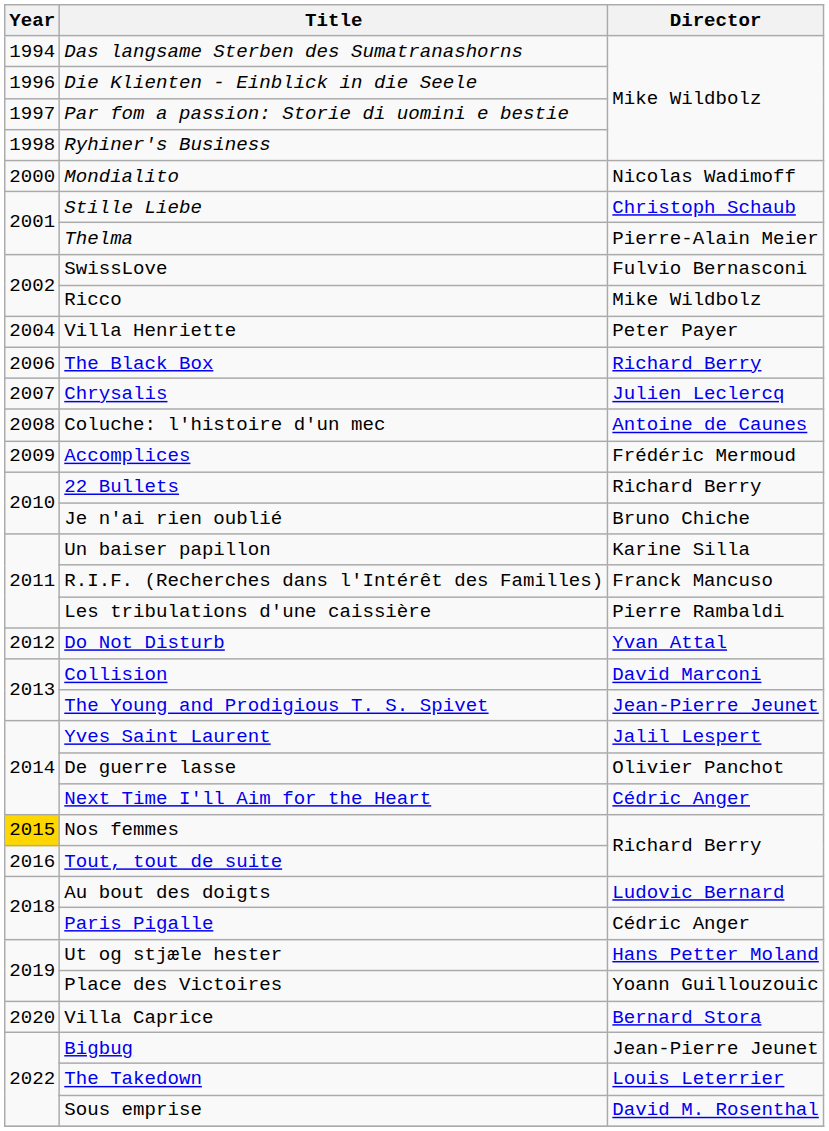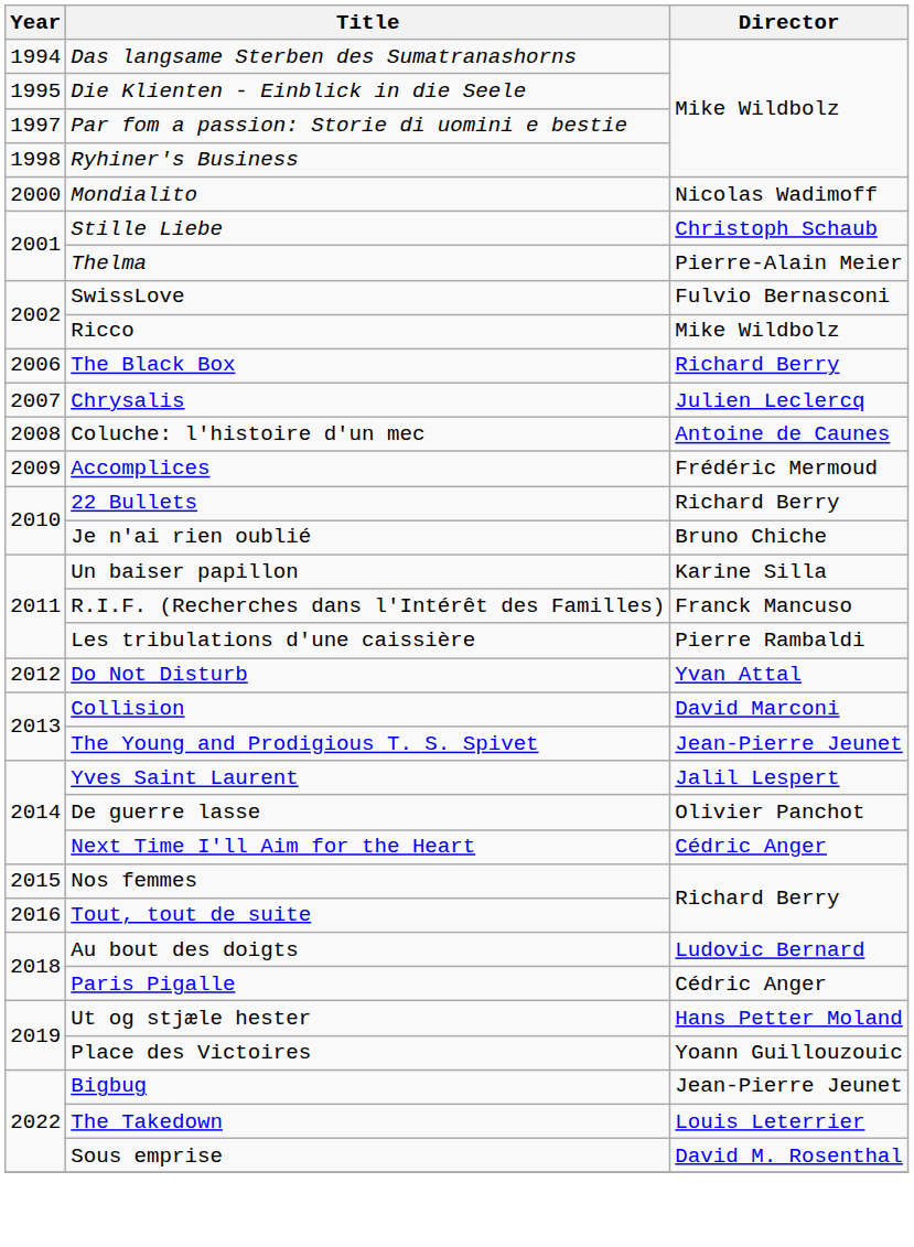 <table class="wikitable">
 <tr>
 <th>Year</th>
 <th>Title</th>
 <th>Director</th>
 </tr>
 <tr>
 <td>1994</td>
 <td><em>Das langsame Sterben des Sumatranashorns</em></td>
 <td rowspan=4>Mike Wildbolz</td>
 </tr>
 <tr>
-<td>1996</td>
+<td>1995</td>
 <td><em>Die Klienten - Einblick in die Seele</em></td>
 </tr>
 <tr>
 <td>1997</td>
 <td><em>Par fom a passion: Storie di uomini e bestie</em></td>
 </tr>
 <tr>
 <td>1998</td>
 <td><em>Ryhiner's Business</em></td>
 </tr>
 <tr>
 <td>2000</td>
 <td><em>Mondialito</em></td>
 <td>Nicolas Wadimoff</td>
 </tr>
 <tr>
 <td rowspan=2>2001</td>
 <td><em>Stille Liebe</em></td>
 <td><a href='#'>Christoph Schaub</a></td>
 </tr>
 <tr>
 <td><em>Thelma</td>
 <td>Pierre-Alain Meier</td>
 </tr>
 <tr>
 <td rowspan=2>2002</td>
 <td></em>SwissLove<em></td>
 <td>Fulvio Bernasconi</td>
 </tr>
 <tr>
 <td></em>Ricco<em></td>
 <td>Mike Wildbolz</td>
-</tr>
-<tr>
-<td>2004</td>
-<td></em>Villa Henriette<em></td>
-<td>Peter Payer</td>
 </tr>
 <tr>
 <td>2006</td>
 <td></em><a href='#'>The Black Box</a><em></td>
 <td><a href='#'>Richard Berry</a></td>
 </tr>
 <tr>
 <td>2007</td>
 <td></em><a href='#'>Chrysalis</a><em></td>
 <td><a href='#'>Julien Leclercq</a></td>
 </tr>
 <tr>
 <td>2008</td>
 <td></em>Coluche: l'histoire d'un mec<em></td>
 <td><a href='#'>Antoine de Caunes</a></td>
 </tr>
 <tr>
 <td>2009</td>
 <td></em><a href='#'>Accomplices</a><em></td>
 <td>Frédéric Mermoud</td>
 </tr>
 <tr>
 <td rowspan=2>2010</td>
 <td></em><a href='#'>22 Bullets</a><em></td>
 <td>Richard Berry</td>
 </tr>
 <tr>
 <td></em>Je n'ai rien oublié<em></td>
 <td>Bruno Chiche</td>
 </tr>
 <tr>
 <td rowspan=3>2011</td>
 <td></em>Un baiser papillon<em></td>
 <td>Karine Silla</td>
 </tr>
 <tr>
 <td></em>R.I.F. (Recherches dans l'Intérêt des Familles)<em></td>
 <td>Franck Mancuso</td>
 </tr>
 <tr>
 <td></em>Les tribulations d'une caissière<em></td>
 <td>Pierre Rambaldi</td>
 </tr>
 <tr>
 <td>2012</td>
 <td></em><a href='#'>Do Not Disturb</a><em></td>
 <td><a href='#'>Yvan Attal</a></td>
 </tr>
 <tr>
 <td rowspan=2>2013</td>
 <td></em><a href='#'>Collision</a><em></td>
 <td><a href='#'>David Marconi</a></td>
 </tr>
 <tr>
 <td></em><a href='#'>The Young and Prodigious T. S. Spivet</a><em></td>
 <td><a href='#'>Jean-Pierre Jeunet</a></td>
 </tr>
 <tr>
 <td rowspan=3>2014</td>
 <td></em><a href='#'>Yves Saint Laurent</a><em></td>
 <td><a href='#'>Jalil Lespert</a></td>
 </tr>
 <tr>
 <td></em>De guerre lasse<em></td>
 <td>Olivier Panchot</td>
 </tr>
 <tr>
 <td></em><a href='#'>Next Time I'll Aim for the Heart</a><em></td>
 <td><a href='#'>Cédric Anger</a></td>
 </tr>
 <tr>
-<td style="background: gold;">2015</td>
+<td>2015</td>
 <td></em>Nos femmes<em></td>
 <td rowspan=2>Richard Berry</td>
 </tr>
 <tr>
 <td>2016</td>
 <td></em><a href='#'>Tout, tout de suite</a><em></td>
 </tr>
 <tr>
 <td rowspan=2>2018</td>
 <td></em>Au bout des doigts<em></td>
 <td><a href='#'>Ludovic Bernard</a></td>
 </tr>
 <tr>
 <td></em><a href='#'>Paris Pigalle</a><em></td>
 <td>Cédric Anger</td>
 </tr>
 <tr>
 <td rowspan=2>2019</td>
 <td></em>Ut og stjæle hester<em></td>
 <td><a href='#'>Hans Petter Moland</a></td>
 </tr>
 <tr>
 <td></em>Place des Victoires<em></td>
 <td>Yoann Guillouzouic</td>
 </tr>
 <tr>
-<td>2020</td>
-<td></em>Villa Caprice<em></td>
-<td><a href='#'>Bernard Stora</a></td>
-</tr>
-<tr>
 <td rowspan=3>2022</td>
 <td></em><a href='#'>Bigbug</a><em></td>
 <td>Jean-Pierre Jeunet</td>
 </tr>
 <tr>
 <td></em><a href='#'>The Takedown</a><em></td>
 <td><a href='#'>Louis Leterrier</a></td>
 </tr>
 <tr>
 <td></em>Sous emprise<em></td>
 <td><a href='#'>David M. Rosenthal</a></td>
 </tr>
 <tr>
 </tr>
 </table>
